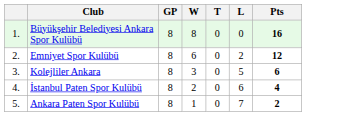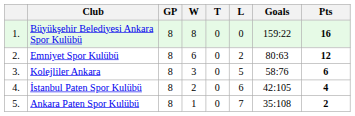 <table class="wikitable">
 <tr>
 <th width="30"></th>
 <th width="200">Club</th>
 <th width="30">GP</th>
 <th width="30">W</th>
 <th width="30">T</th>
 <th width="30">L</th>
+<th width="70">Goals</th>
 <th width="70">Pts</th>
 </tr>
 <tr bgcolor="#e6fae6" align="center">
 <td>1.</td>
 <td align="left"><a href='#'>Büyükşehir Belediyesi Ankara Spor Kulübü</a></td>
 <td>8</td>
 <td>8</td>
 <td>0</td>
 <td>0</td>
+<td>159:22</td>
 <td><strong>16</strong></td>
 </tr>
 <tr bgcolor="#FFFFFF" align="center">
 <td>2.</td>
 <td align="left"><a href='#'>Emniyet Spor Kulübü</a></td>
 <td>8</td>
 <td>6</td>
 <td>0</td>
 <td>2</td>
+<td>80:63</td>
 <td><strong>12</strong></td>
 </tr>
 <tr bgcolor="#FFFFFF" align="center">
 <td>3.</td>
 <td align="left"><a href='#'>Kolejliler Ankara</a></td>
 <td>8</td>
 <td>3</td>
 <td>0</td>
 <td>5</td>
+<td>58:76</td>
 <td><strong>6</strong></td>
 </tr>
 <tr bgcolor="#FFFFFF" align="center">
 <td>4.</td>
 <td align="left"><a href='#'>İstanbul Paten Spor Kulübü</a></td>
 <td>8</td>
 <td>2</td>
 <td>0</td>
 <td>6</td>
+<td>42:105</td>
 <td><strong>4</strong></td>
 </tr>
 <tr bgcolor="#FFFFFF" align="center">
 <td>5.</td>
 <td align="left"><a href='#'>Ankara Paten Spor Kulübü</a></td>
 <td>8</td>
 <td>1</td>
 <td>0</td>
 <td>7</td>
+<td>35:108</td>
 <td><strong>2</strong></td>
 </tr>
 </table>
